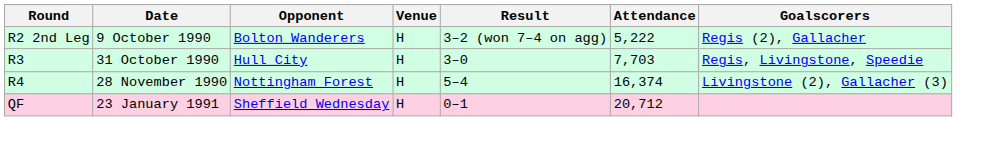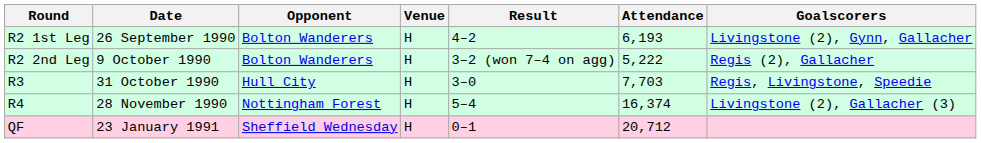 <table class="wikitable">
 <tr>
 <th>Round</th>
 <th>Date</th>
 <th>Opponent</th>
 <th>Venue</th>
 <th>Result</th>
 <th>Attendance</th>
 <th>Goalscorers</th>
+</tr>
+<tr style="background-color: #d0ffe3;">
+<td>R2 1st Leg</td>
+<td>26 September 1990</td>
+<td><a href='#'>Bolton Wanderers</a></td>
+<td>H</td>
+<td>4–2</td>
+<td>6,193</td>
+<td><a href='#'>Livingstone</a> (2), <a href='#'>Gynn</a>, <a href='#'>Gallacher</a></td>
 </tr>
 <tr style="background-color: #d0ffe3;">
 <td>R2 2nd Leg</td>
 <td>9 October 1990</td>
 <td><a href='#'>Bolton Wanderers</a></td>
 <td>H</td>
 <td>3–2 (won 7–4 on agg)</td>
 <td>5,222</td>
 <td><a href='#'>Regis</a> (2), <a href='#'>Gallacher</a></td>
 </tr>
 <tr style="background-color: #d0ffe3;">
 <td>R3</td>
 <td>31 October 1990</td>
 <td><a href='#'>Hull City</a></td>
 <td>H</td>
 <td>3–0</td>
 <td>7,703</td>
 <td><a href='#'>Regis</a>, <a href='#'>Livingstone</a>, <a href='#'>Speedie</a></td>
 </tr>
 <tr style="background-color: #d0ffe3;">
 <td>R4</td>
 <td>28 November 1990</td>
 <td><a href='#'>Nottingham Forest</a></td>
 <td>H</td>
 <td>5–4</td>
 <td>16,374</td>
 <td><a href='#'>Livingstone</a> (2), <a href='#'>Gallacher</a> (3)</td>
 </tr>
 <tr style="background-color: #ffd0e3;">
 <td>QF</td>
 <td>23 January 1991</td>
 <td><a href='#'>Sheffield Wednesday</a></td>
 <td>H</td>
 <td>0–1</td>
 <td>20,712</td>
 <td></td>
 </tr>
 </table>
